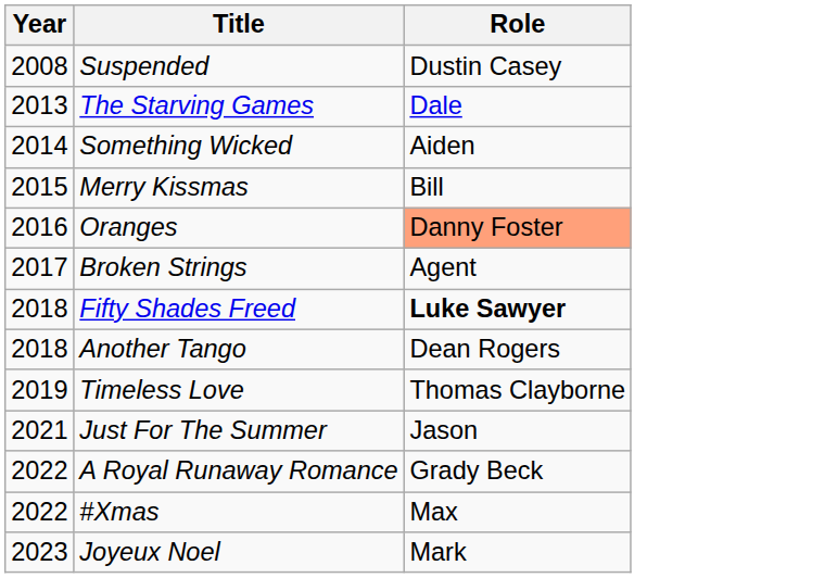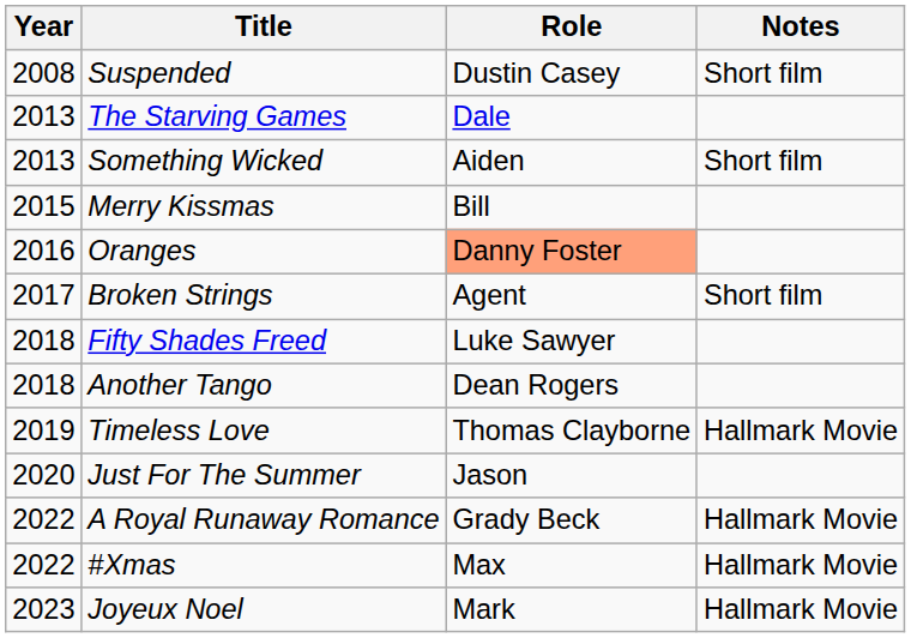 <table class="wikitable sortable">
 <tr>
 <th>Year</th>
 <th>Title</th>
 <th>Role</th>
+<th class="unsortable">Notes</th>
 </tr>
 <tr>
 <td>2008</td>
 <td><em>Suspended</em></td>
 <td>Dustin Casey</td>
+<td>Short film</td>
 </tr>
 <tr>
 <td>2013</td>
 <td><em><a href='#'>The Starving Games</a></em></td>
 <td><a href='#'>Dale</a></td>
+<td></td>
 </tr>
 <tr>
-<td>2014</td>
+<td>2013</td>
 <td><em>Something Wicked</em></td>
 <td>Aiden</td>
+<td>Short film</td>
 </tr>
 <tr>
 <td>2015</td>
 <td><em>Merry Kissmas</em></td>
 <td>Bill</td>
+<td></td>
 </tr>
 <tr>
 <td>2016</td>
 <td><em>Oranges</em></td>
 <td style="background: lightsalmon;">Danny Foster</td>
+<td></td>
 </tr>
 <tr>
 <td>2017</td>
 <td><em>Broken Strings</em></td>
 <td>Agent</td>
+<td>Short film</td>
 </tr>
 <tr>
 <td>2018</td>
 <td><em><a href='#'>Fifty Shades Freed</a></em></td>
-<td><strong>Luke Sawyer</strong></td>
+<td>Luke Sawyer</td>
+<td></td>
 </tr>
 <tr>
 <td>2018</td>
 <td><em>Another Tango</em></td>
 <td>Dean Rogers</td>
+<td></td>
 </tr>
 <tr>
 <td>2019</td>
 <td><em>Timeless Love</em></td>
 <td>Thomas Clayborne</td>
+<td>Hallmark Movie</td>
 </tr>
 <tr>
-<td>2021</td>
+<td>2020</td>
 <td><em>Just For The Summer</em></td>
 <td>Jason</td>
+<td></td>
 </tr>
 <tr>
 <td>2022</td>
 <td><em>A Royal Runaway Romance</em></td>
 <td>Grady Beck</td>
+<td>Hallmark Movie</td>
 </tr>
 <tr>
 <td>2022</td>
 <td><em>#Xmas</em></td>
 <td>Max</td>
+<td>Hallmark Movie</td>
 </tr>
 <tr>
 <td>2023</td>
 <td><em>Joyeux Noel</em></td>
 <td>Mark</td>
+<td>Hallmark Movie</td>
 </tr>
 </table>
